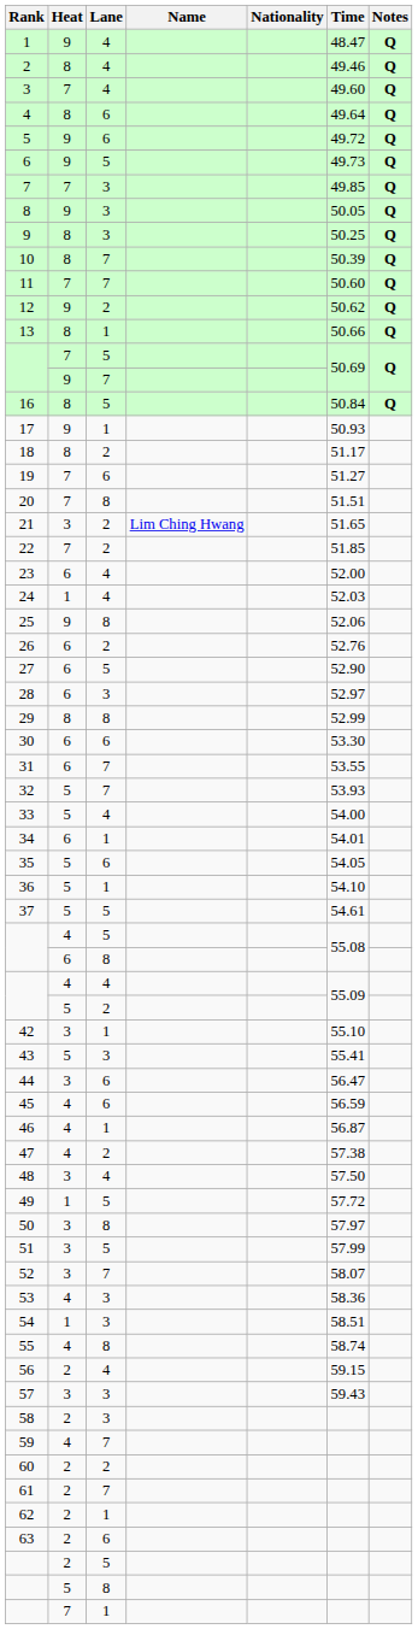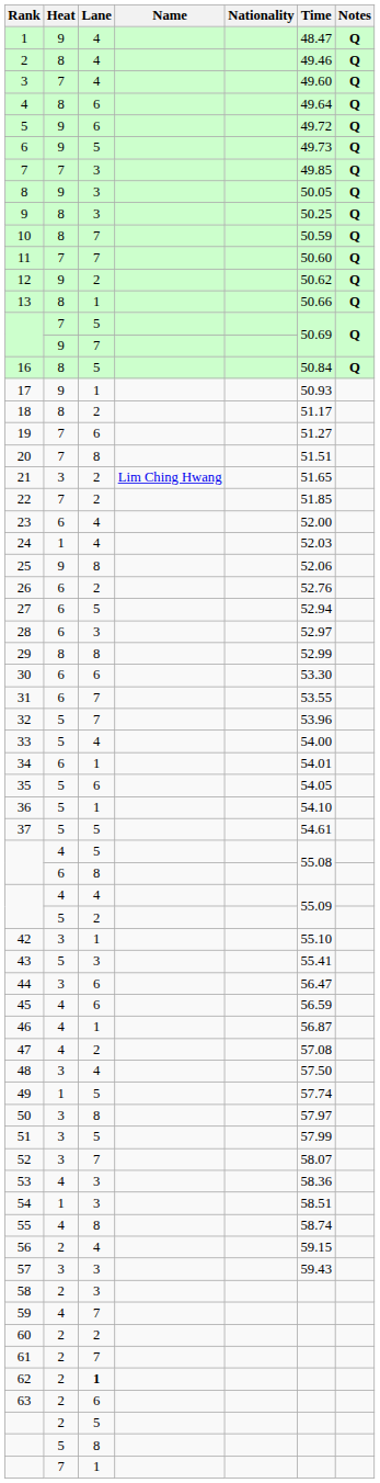 <table class="wikitable sortable" style="text-align:center">
 <tr>
 <th>Rank</th>
 <th>Heat</th>
 <th>Lane</th>
 <th>Name</th>
 <th>Nationality</th>
 <th>Time</th>
 <th>Notes</th>
 </tr>
 <tr bgcolor=ccffcc>
 <td>1</td>
 <td>9</td>
 <td>4</td>
 <td align=left></td>
 <td align=left></td>
 <td>48.47</td>
 <td><strong>Q</strong></td>
 </tr>
 <tr bgcolor=ccffcc>
 <td>2</td>
 <td>8</td>
 <td>4</td>
 <td align=left></td>
 <td align=left></td>
 <td>49.46</td>
 <td><strong>Q</strong></td>
 </tr>
 <tr bgcolor=ccffcc>
 <td>3</td>
 <td>7</td>
 <td>4</td>
 <td align=left></td>
 <td align=left></td>
 <td>49.60</td>
 <td><strong>Q</strong></td>
 </tr>
 <tr bgcolor=ccffcc>
 <td>4</td>
 <td>8</td>
 <td>6</td>
 <td align=left></td>
 <td align=left></td>
 <td>49.64</td>
 <td><strong>Q</strong></td>
 </tr>
 <tr bgcolor=ccffcc>
 <td>5</td>
 <td>9</td>
 <td>6</td>
 <td align=left></td>
 <td align=left></td>
 <td>49.72</td>
 <td><strong>Q</strong></td>
 </tr>
 <tr bgcolor=ccffcc>
 <td>6</td>
 <td>9</td>
 <td>5</td>
 <td align=left></td>
 <td align=left></td>
 <td>49.73</td>
 <td><strong>Q</strong></td>
 </tr>
 <tr bgcolor=ccffcc>
 <td>7</td>
 <td>7</td>
 <td>3</td>
 <td align=left></td>
 <td align=left></td>
 <td>49.85</td>
 <td><strong>Q</strong></td>
 </tr>
 <tr bgcolor=ccffcc>
 <td>8</td>
 <td>9</td>
 <td>3</td>
 <td align=left></td>
 <td align=left></td>
 <td>50.05</td>
 <td><strong>Q</strong></td>
 </tr>
 <tr bgcolor=ccffcc>
 <td>9</td>
 <td>8</td>
 <td>3</td>
 <td align=left></td>
 <td align=left></td>
 <td>50.25</td>
 <td><strong>Q</strong></td>
 </tr>
 <tr bgcolor=ccffcc>
 <td>10</td>
 <td>8</td>
 <td>7</td>
 <td align=left></td>
 <td align=left></td>
-<td>50.39</td>
+<td>50.59</td>
 <td><strong>Q</strong></td>
 </tr>
 <tr bgcolor=ccffcc>
 <td>11</td>
 <td>7</td>
 <td>7</td>
 <td align=left></td>
 <td align=left></td>
 <td>50.60</td>
 <td><strong>Q</strong></td>
 </tr>
 <tr bgcolor=ccffcc>
 <td>12</td>
 <td>9</td>
 <td>2</td>
 <td align=left></td>
 <td align=left></td>
 <td>50.62</td>
 <td><strong>Q</strong></td>
 </tr>
 <tr bgcolor=ccffcc>
 <td>13</td>
 <td>8</td>
 <td>1</td>
 <td align=left></td>
 <td align=left></td>
 <td>50.66</td>
 <td><strong>Q</strong></td>
 </tr>
 <tr bgcolor=ccffcc>
 <td rowspan=2></td>
 <td>7</td>
 <td>5</td>
 <td align=left></td>
 <td align=left></td>
 <td rowspan=2>50.69</td>
 <td rowspan=2><strong>Q</strong></td>
 </tr>
 <tr bgcolor=ccffcc>
 <td>9</td>
 <td>7</td>
 <td align=left></td>
 <td align=left></td>
 </tr>
 <tr bgcolor=ccffcc>
 <td>16</td>
 <td>8</td>
 <td>5</td>
 <td align=left></td>
 <td align=left></td>
 <td>50.84</td>
 <td><strong>Q</strong></td>
 </tr>
 <tr>
 <td>17</td>
 <td>9</td>
 <td>1</td>
 <td align=left></td>
 <td align=left></td>
 <td>50.93</td>
 <td></td>
 </tr>
 <tr>
 <td>18</td>
 <td>8</td>
 <td>2</td>
 <td align=left></td>
 <td align=left></td>
 <td>51.17</td>
 <td></td>
 </tr>
 <tr>
 <td>19</td>
 <td>7</td>
 <td>6</td>
 <td align=left></td>
 <td align=left></td>
 <td>51.27</td>
 <td></td>
 </tr>
 <tr>
 <td>20</td>
 <td>7</td>
 <td>8</td>
 <td align=left></td>
 <td align=left></td>
 <td>51.51</td>
 <td></td>
 </tr>
 <tr>
 <td>21</td>
 <td>3</td>
 <td>2</td>
 <td align=left><a href='#'>Lim Ching Hwang</a></td>
 <td align=left></td>
 <td>51.65</td>
 <td></td>
 </tr>
 <tr>
 <td>22</td>
 <td>7</td>
 <td>2</td>
 <td align=left></td>
 <td align=left></td>
 <td>51.85</td>
 <td></td>
 </tr>
 <tr>
 <td>23</td>
 <td>6</td>
 <td>4</td>
 <td align=left></td>
 <td align=left></td>
 <td>52.00</td>
 <td></td>
 </tr>
 <tr>
 <td>24</td>
 <td>1</td>
 <td>4</td>
 <td align=left></td>
 <td align=left></td>
 <td>52.03</td>
 <td></td>
 </tr>
 <tr>
 <td>25</td>
 <td>9</td>
 <td>8</td>
 <td align=left></td>
 <td align=left></td>
 <td>52.06</td>
 <td></td>
 </tr>
 <tr>
 <td>26</td>
 <td>6</td>
 <td>2</td>
 <td align=left></td>
 <td align=left></td>
 <td>52.76</td>
 <td></td>
 </tr>
 <tr>
 <td>27</td>
 <td>6</td>
 <td>5</td>
 <td align=left></td>
 <td align=left></td>
-<td>52.90</td>
+<td>52.94</td>
 <td></td>
 </tr>
 <tr>
 <td>28</td>
 <td>6</td>
 <td>3</td>
 <td align=left></td>
 <td align=left></td>
 <td>52.97</td>
 <td></td>
 </tr>
 <tr>
 <td>29</td>
 <td>8</td>
 <td>8</td>
 <td align=left></td>
 <td align=left></td>
 <td>52.99</td>
 <td></td>
 </tr>
 <tr>
 <td>30</td>
 <td>6</td>
 <td>6</td>
 <td align=left></td>
 <td align=left></td>
 <td>53.30</td>
 <td></td>
 </tr>
 <tr>
 <td>31</td>
 <td>6</td>
 <td>7</td>
 <td align=left></td>
 <td align=left></td>
 <td>53.55</td>
 <td></td>
 </tr>
 <tr>
 <td>32</td>
 <td>5</td>
 <td>7</td>
 <td align=left></td>
 <td align=left></td>
-<td>53.93</td>
+<td>53.96</td>
 <td></td>
 </tr>
 <tr>
 <td>33</td>
 <td>5</td>
 <td>4</td>
 <td align=left></td>
 <td align=left></td>
 <td>54.00</td>
 <td></td>
 </tr>
 <tr>
 <td>34</td>
 <td>6</td>
 <td>1</td>
 <td align=left></td>
 <td align=left></td>
 <td>54.01</td>
 <td></td>
 </tr>
 <tr>
 <td>35</td>
 <td>5</td>
 <td>6</td>
 <td align=left></td>
 <td align=left></td>
 <td>54.05</td>
 <td></td>
 </tr>
 <tr>
 <td>36</td>
 <td>5</td>
 <td>1</td>
 <td align=left></td>
 <td align=left></td>
 <td>54.10</td>
 <td></td>
 </tr>
 <tr>
 <td>37</td>
 <td>5</td>
 <td>5</td>
 <td align=left></td>
 <td align=left></td>
 <td>54.61</td>
 <td></td>
 </tr>
 <tr>
 <td rowspan=2></td>
 <td>4</td>
 <td>5</td>
 <td align=left></td>
 <td align=left></td>
 <td rowspan=2>55.08</td>
 <td></td>
 </tr>
 <tr>
 <td>6</td>
 <td>8</td>
 <td align=left></td>
 <td align=left></td>
 <td></td>
 </tr>
 <tr>
 <td rowspan=2></td>
 <td>4</td>
 <td>4</td>
 <td align=left></td>
 <td align=left></td>
 <td rowspan=2>55.09</td>
 <td></td>
 </tr>
 <tr>
 <td>5</td>
 <td>2</td>
 <td align=left></td>
 <td align=left></td>
 <td></td>
 </tr>
 <tr>
 <td>42</td>
 <td>3</td>
 <td>1</td>
 <td align=left></td>
 <td align=left></td>
 <td>55.10</td>
 <td></td>
 </tr>
 <tr>
 <td>43</td>
 <td>5</td>
 <td>3</td>
 <td align=left></td>
 <td align=left></td>
 <td>55.41</td>
 <td></td>
 </tr>
 <tr>
 <td>44</td>
 <td>3</td>
 <td>6</td>
 <td align=left></td>
 <td align=left></td>
 <td>56.47</td>
 <td></td>
 </tr>
 <tr>
 <td>45</td>
 <td>4</td>
 <td>6</td>
 <td align=left></td>
 <td align=left></td>
 <td>56.59</td>
 <td></td>
 </tr>
 <tr>
 <td>46</td>
 <td>4</td>
 <td>1</td>
 <td align=left></td>
 <td align=left></td>
 <td>56.87</td>
 <td></td>
 </tr>
 <tr>
 <td>47</td>
 <td>4</td>
 <td>2</td>
 <td align=left></td>
 <td align=left></td>
-<td>57.38</td>
+<td>57.08</td>
 <td></td>
 </tr>
 <tr>
 <td>48</td>
 <td>3</td>
 <td>4</td>
 <td align=left></td>
 <td align=left></td>
 <td>57.50</td>
 <td></td>
 </tr>
 <tr>
 <td>49</td>
 <td>1</td>
 <td>5</td>
 <td align=left></td>
 <td align=left></td>
-<td>57.72</td>
+<td>57.74</td>
 <td></td>
 </tr>
 <tr>
 <td>50</td>
 <td>3</td>
 <td>8</td>
 <td align=left></td>
 <td align=left></td>
 <td>57.97</td>
 <td></td>
 </tr>
 <tr>
 <td>51</td>
 <td>3</td>
 <td>5</td>
 <td align=left></td>
 <td align=left></td>
 <td>57.99</td>
 <td></td>
 </tr>
 <tr>
 <td>52</td>
 <td>3</td>
 <td>7</td>
 <td align=left></td>
 <td align=left></td>
 <td>58.07</td>
 <td></td>
 </tr>
 <tr>
 <td>53</td>
 <td>4</td>
 <td>3</td>
 <td align=left></td>
 <td align=left></td>
 <td>58.36</td>
 <td></td>
 </tr>
 <tr>
 <td>54</td>
 <td>1</td>
 <td>3</td>
 <td align=left></td>
 <td align=left></td>
 <td>58.51</td>
 <td></td>
 </tr>
 <tr>
 <td>55</td>
 <td>4</td>
 <td>8</td>
 <td align=left></td>
 <td align=left></td>
 <td>58.74</td>
 <td></td>
 </tr>
 <tr>
 <td>56</td>
 <td>2</td>
 <td>4</td>
 <td align=left></td>
 <td align=left></td>
 <td>59.15</td>
 <td></td>
 </tr>
 <tr>
 <td>57</td>
 <td>3</td>
 <td>3</td>
 <td align=left></td>
 <td align=left></td>
 <td>59.43</td>
 <td></td>
 </tr>
 <tr>
 <td>58</td>
 <td>2</td>
 <td>3</td>
 <td align=left></td>
 <td align=left></td>
 <td></td>
 <td></td>
 </tr>
 <tr>
 <td>59</td>
 <td>4</td>
 <td>7</td>
 <td align=left></td>
 <td align=left></td>
 <td></td>
 <td></td>
 </tr>
 <tr>
 <td>60</td>
 <td>2</td>
 <td>2</td>
 <td align=left></td>
 <td align=left></td>
 <td></td>
 <td></td>
 </tr>
 <tr>
 <td>61</td>
 <td>2</td>
 <td>7</td>
 <td align=left></td>
 <td align=left></td>
 <td></td>
 <td></td>
 </tr>
 <tr>
 <td>62</td>
 <td>2</td>
-<td>1</td>
+<td><strong>1</strong></td>
 <td align=left></td>
 <td align=left></td>
 <td></td>
 <td></td>
 </tr>
 <tr>
 <td>63</td>
 <td>2</td>
 <td>6</td>
 <td align=left></td>
 <td align=left></td>
 <td></td>
 <td></td>
 </tr>
 <tr>
 <td></td>
 <td>2</td>
 <td>5</td>
 <td align=left></td>
 <td align=left></td>
 <td></td>
 <td></td>
 </tr>
 <tr>
 <td></td>
 <td>5</td>
 <td>8</td>
 <td align=left></td>
 <td align=left></td>
 <td></td>
 <td></td>
 </tr>
 <tr>
 <td></td>
 <td>7</td>
 <td>1</td>
 <td align=left></td>
 <td align=left></td>
 <td></td>
 <td></td>
 </tr>
 </table>
